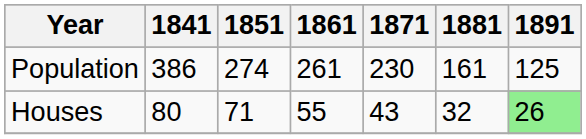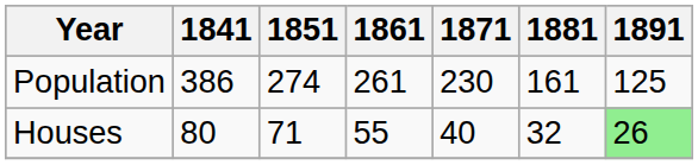 <table class="wikitable">
 <tr>
 <th>Year</th>
 <th>1841</th>
 <th>1851</th>
 <th>1861</th>
 <th>1871</th>
 <th>1881</th>
 <th>1891</th>
 </tr>
 <tr>
 <td>Population</td>
 <td>386</td>
 <td>274</td>
 <td>261</td>
 <td>230</td>
 <td>161</td>
 <td>125</td>
 </tr>
 <tr>
 <td>Houses</td>
 <td>80</td>
 <td>71</td>
 <td>55</td>
-<td>43</td>
+<td>40</td>
 <td>32</td>
 <td style="background: lightgreen;">26</td>
 </tr>
 <tr>
 </tr>
 </table>
